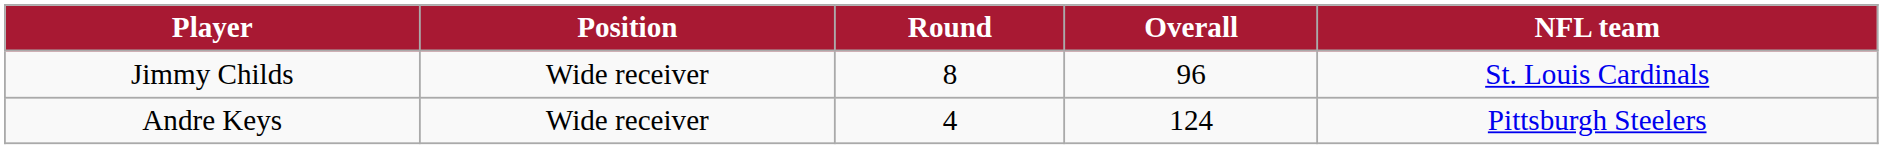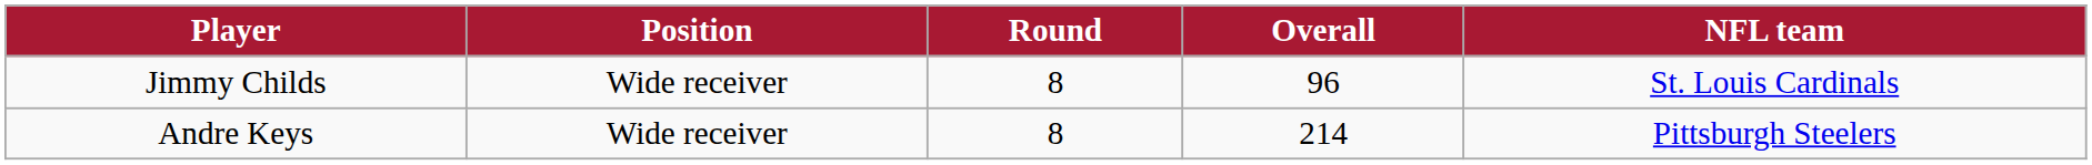 <table class="wikitable" width="65%">
 <tr align="center" style="background:#A81933;color:#FFFFFF;">
 <td><strong>Player</strong></td>
 <td><strong>Position</strong></td>
 <td><strong>Round</strong></td>
 <td><strong>Overall</strong></td>
 <td><strong>NFL team</strong></td>
 </tr>
 <tr align="center" bgcolor="">
 <td>Jimmy Childs</td>
 <td>Wide receiver</td>
 <td>8</td>
 <td>96</td>
 <td><a href='#'>St. Louis Cardinals</a></td>
 </tr>
 <tr align="center" bgcolor="">
 <td>Andre Keys</td>
 <td>Wide receiver</td>
-<td>4</td>
-<td>124</td>
+<td>8</td>
+<td>214</td>
 <td><a href='#'>Pittsburgh Steelers</a></td>
 </tr>
 </table>
